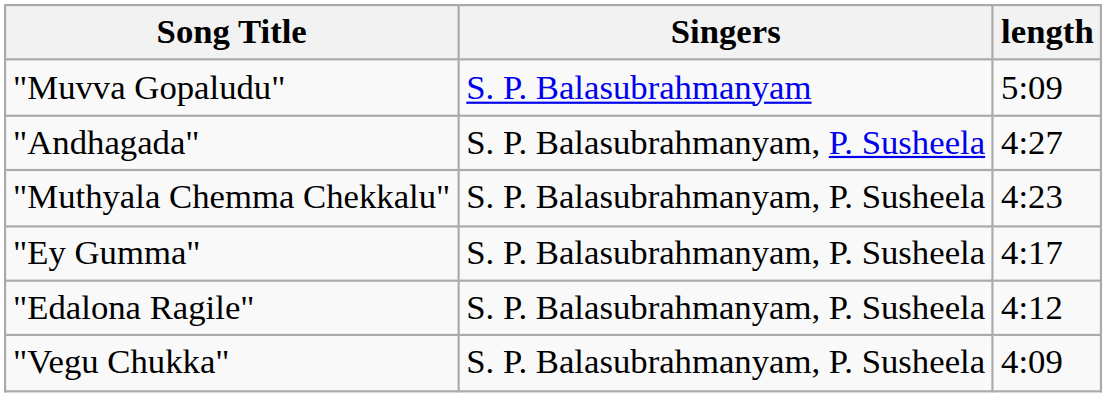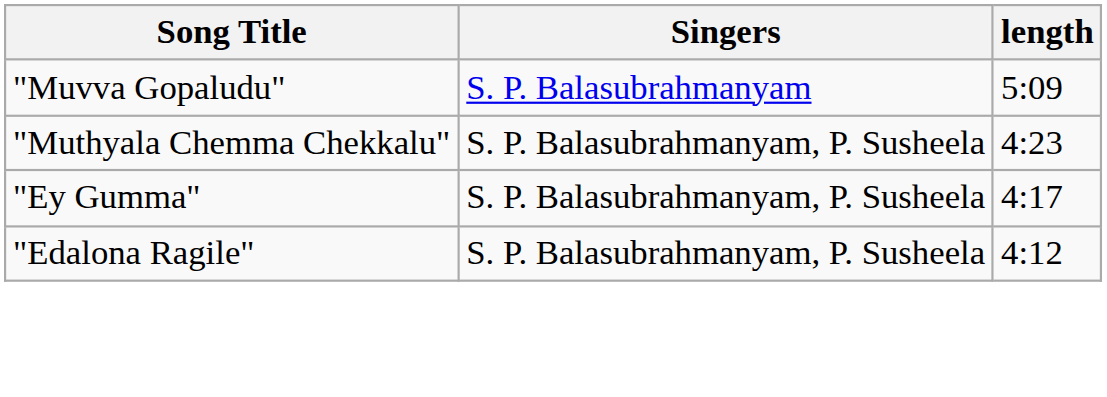 <table class="wikitable">
 <tr>
 <th>Song Title</th>
 <th>Singers</th>
 <th>length</th>
 </tr>
 <tr>
 <td>"Muvva Gopaludu"</td>
 <td><a href='#'>S. P. Balasubrahmanyam</a></td>
 <td>5:09</td>
-</tr>
-<tr>
-<td>"Andhagada"</td>
-<td>S. P. Balasubrahmanyam, <a href='#'>P. Susheela</a></td>
-<td>4:27</td>
 </tr>
 <tr>
 <td>"Muthyala Chemma Chekkalu"</td>
 <td>S. P. Balasubrahmanyam, P. Susheela</td>
 <td>4:23</td>
 </tr>
 <tr>
 <td>"Ey Gumma"</td>
 <td>S. P. Balasubrahmanyam, P. Susheela</td>
 <td>4:17</td>
 </tr>
 <tr>
 <td>"Edalona Ragile"</td>
 <td>S. P. Balasubrahmanyam, P. Susheela</td>
 <td>4:12</td>
 </tr>
-<tr>
-<td>"Vegu Chukka"</td>
-<td>S. P. Balasubrahmanyam, P. Susheela</td>
-<td>4:09</td>
-</tr>
 </table>
